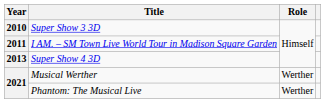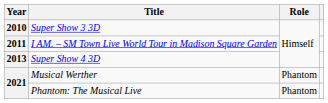 <table class="wikitable plainrowheaders sortable">
 <tr>
 <th>Year</th>
 <th>Title</th>
 <th>Role</th>
 <th scope="col" class="unsortable"></th>
 </tr>
 <tr>
 <th scope="row">2010</th>
 <td><em><a href='#'>Super Show 3 3D</a></em></td>
 <td rowspan=3>Himself</td>
 <td></td>
 </tr>
 <tr>
 <th scope="row">2011</th>
 <td><em><a href='#'>I AM. – SM Town Live World Tour in Madison Square Garden</a></em></td>
 <td></td>
 </tr>
 <tr>
 <th scope="row">2013</th>
 <td><em><a href='#'>Super Show 4 3D</a></em></td>
 <td></td>
 </tr>
 <tr>
 <th scope="row" rowspan="2">2021</th>
 <td><em>Musical Werther</em></td>
-<td>Werther</td>
+<td>Phantom</td>
 <td></td>
 </tr>
 <tr>
 <td><em>Phantom: The Musical Live</em></td>
-<td>Werther</td>
+<td>Phantom</td>
 <td></td>
 </tr>
 </table>
